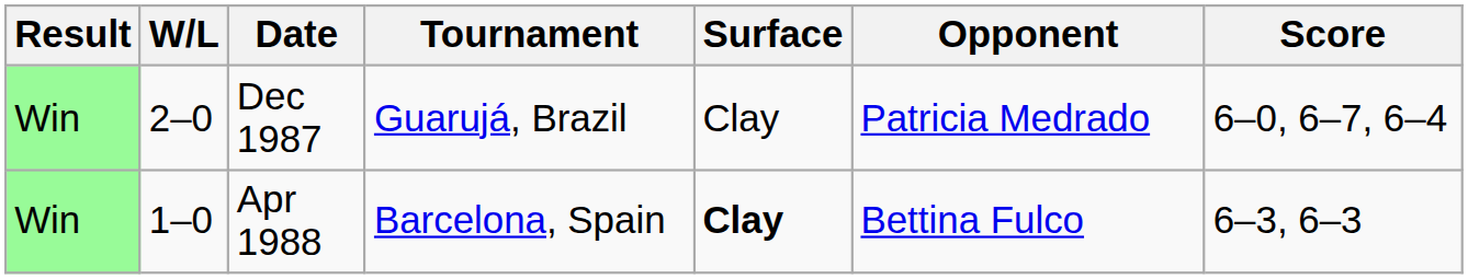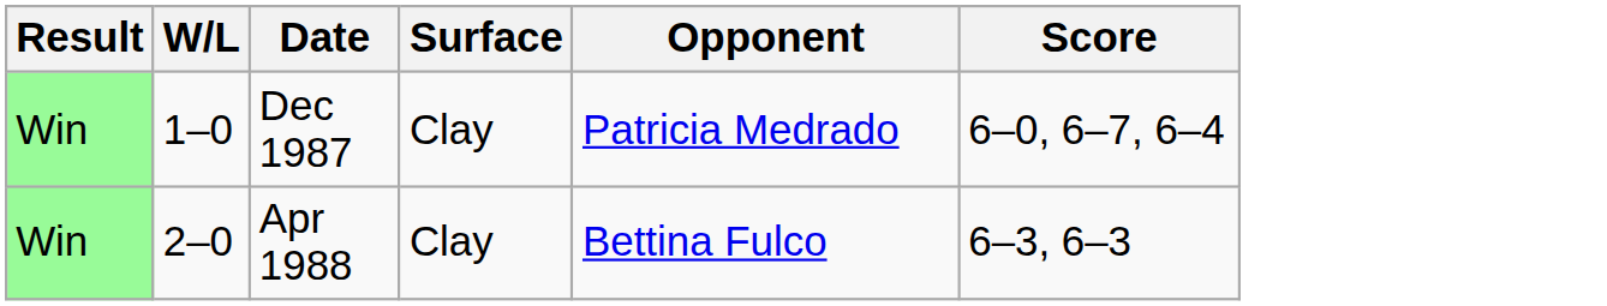 <table class="sortable wikitable">
 <tr>
 <th>Result</th>
 <th style="width:28px" class="unsortable">W/L</th>
 <th style="width:50px">Date</th>
-<th style="width:130px">Tournament</th>
 <th style="width:50px">Surface</th>
 <th style="width:140px">Opponent</th>
 <th style="width:100px" class="unsortable">Score</th>
 </tr>
 <tr>
 <td style="background:#98fb98;">Win</td>
-<td>2–0</td>
+<td>1–0</td>
 <td>Dec 1987</td>
-<td><a href='#'>Guarujá</a>, Brazil</td>
 <td>Clay</td>
 <td> <a href='#'>Patricia Medrado</a></td>
 <td>6–0, 6–7, 6–4</td>
 </tr>
 <tr>
 <td style="background:#98fb98;">Win</td>
-<td>1–0</td>
+<td>2–0</td>
 <td>Apr 1988</td>
-<td><a href='#'>Barcelona</a>, Spain</td>
-<td><strong>Clay</strong></td>
+<td>Clay</td>
 <td> <a href='#'>Bettina Fulco</a></td>
 <td>6–3, 6–3</td>
 </tr>
 </table>
